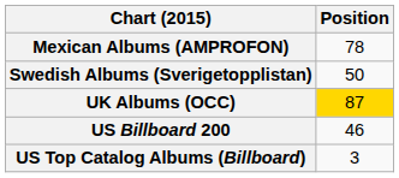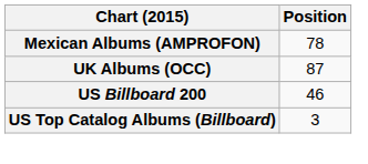 <table class="wikitable plainrowheaders sortable" style="text-align:center;">
 <tr>
 <th>Chart (2015)</th>
 <th>Position</th>
 </tr>
 <tr>
 <th scope="row">Mexican Albums (AMPROFON)</th>
 <td>78</td>
 </tr>
 <tr>
-<th scope="row">Swedish Albums (Sverigetopplistan)</th>
-<td>50</td>
-</tr>
-<tr>
 <th scope="row">UK Albums (OCC)</th>
-<td style="background: gold;">87</td>
+<td>87</td>
 </tr>
 <tr>
 <th scope="row">US <em>Billboard</em> 200</th>
 <td>46</td>
 </tr>
 <tr>
 <th scope="row">US Top Catalog Albums (<em>Billboard</em>)</th>
 <td>3</td>
 </tr>
 </table>
